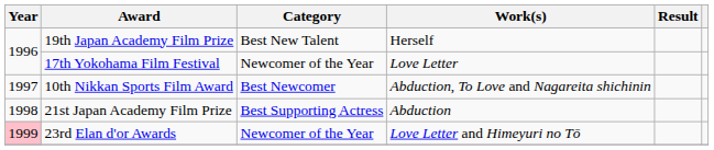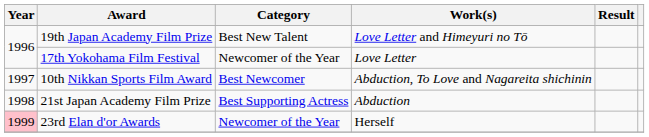 <table class="wikitable">
 <tr>
 <th>Year</th>
 <th>Award</th>
 <th>Category</th>
 <th>Work(s)</th>
 <th>Result</th>
 <th></th>
 </tr>
 <tr>
 <td rowspan=2>1996</td>
 <td>19th <a href='#'>Japan Academy Film Prize</a></td>
 <td>Best New Talent</td>
-<td>Herself</td>
+<td><em><a href='#'>Love Letter</a></em> and <em>Himeyuri no Tō</em></td>
 <td></td>
 <td></td>
 </tr>
 <tr>
 <td><a href='#'>17th Yokohama Film Festival</a></td>
 <td>Newcomer of the Year</td>
 <td><em>Love Letter</em></td>
 <td></td>
 <td></td>
 </tr>
 <tr>
 <td>1997</td>
 <td>10th <a href='#'>Nikkan Sports Film Award</a></td>
 <td><a href='#'>Best Newcomer</a></td>
 <td><em>Abduction</em>, <em>To Love</em> and <em>Nagareita shichinin</em></td>
 <td></td>
 <td></td>
 </tr>
 <tr>
 <td>1998</td>
 <td>21st Japan Academy Film Prize</td>
 <td><a href='#'>Best Supporting Actress</a></td>
 <td><em>Abduction</em></td>
 <td></td>
 <td></td>
 </tr>
 <tr>
 <td style="background: pink;">1999</td>
 <td>23rd <a href='#'>Elan d'or Awards</a></td>
 <td><a href='#'>Newcomer of the Year</a></td>
-<td><em><a href='#'>Love Letter</a></em> and <em>Himeyuri no Tō</em></td>
+<td>Herself</td>
 <td></td>
 <td></td>
 </tr>
 <tr>
 </tr>
 </table>
